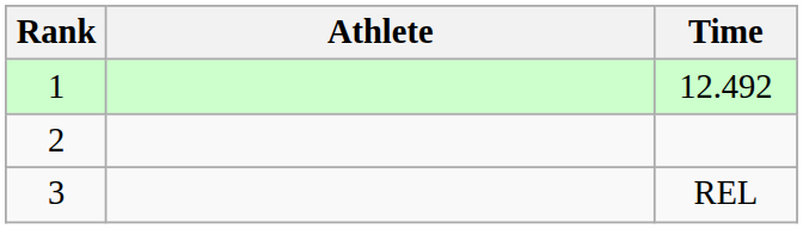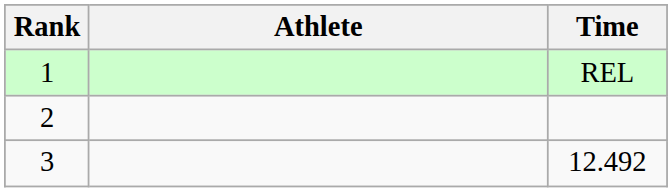 <table class=wikitable style="text-align:center">
 <tr>
 <th width=40>Rank</th>
 <th width=250>Athlete</th>
 <th width=60>Time</th>
 </tr>
 <tr bgcolor="ccffcc">
 <td>1</td>
 <td align=left></td>
-<td>12.492</td>
+<td>REL</td>
 </tr>
 <tr>
 <td>2</td>
 <td align=left></td>
 <td></td>
 </tr>
 <tr>
 <td>3</td>
 <td align=left></td>
-<td>REL</td>
+<td>12.492</td>
 </tr>
 </table>
